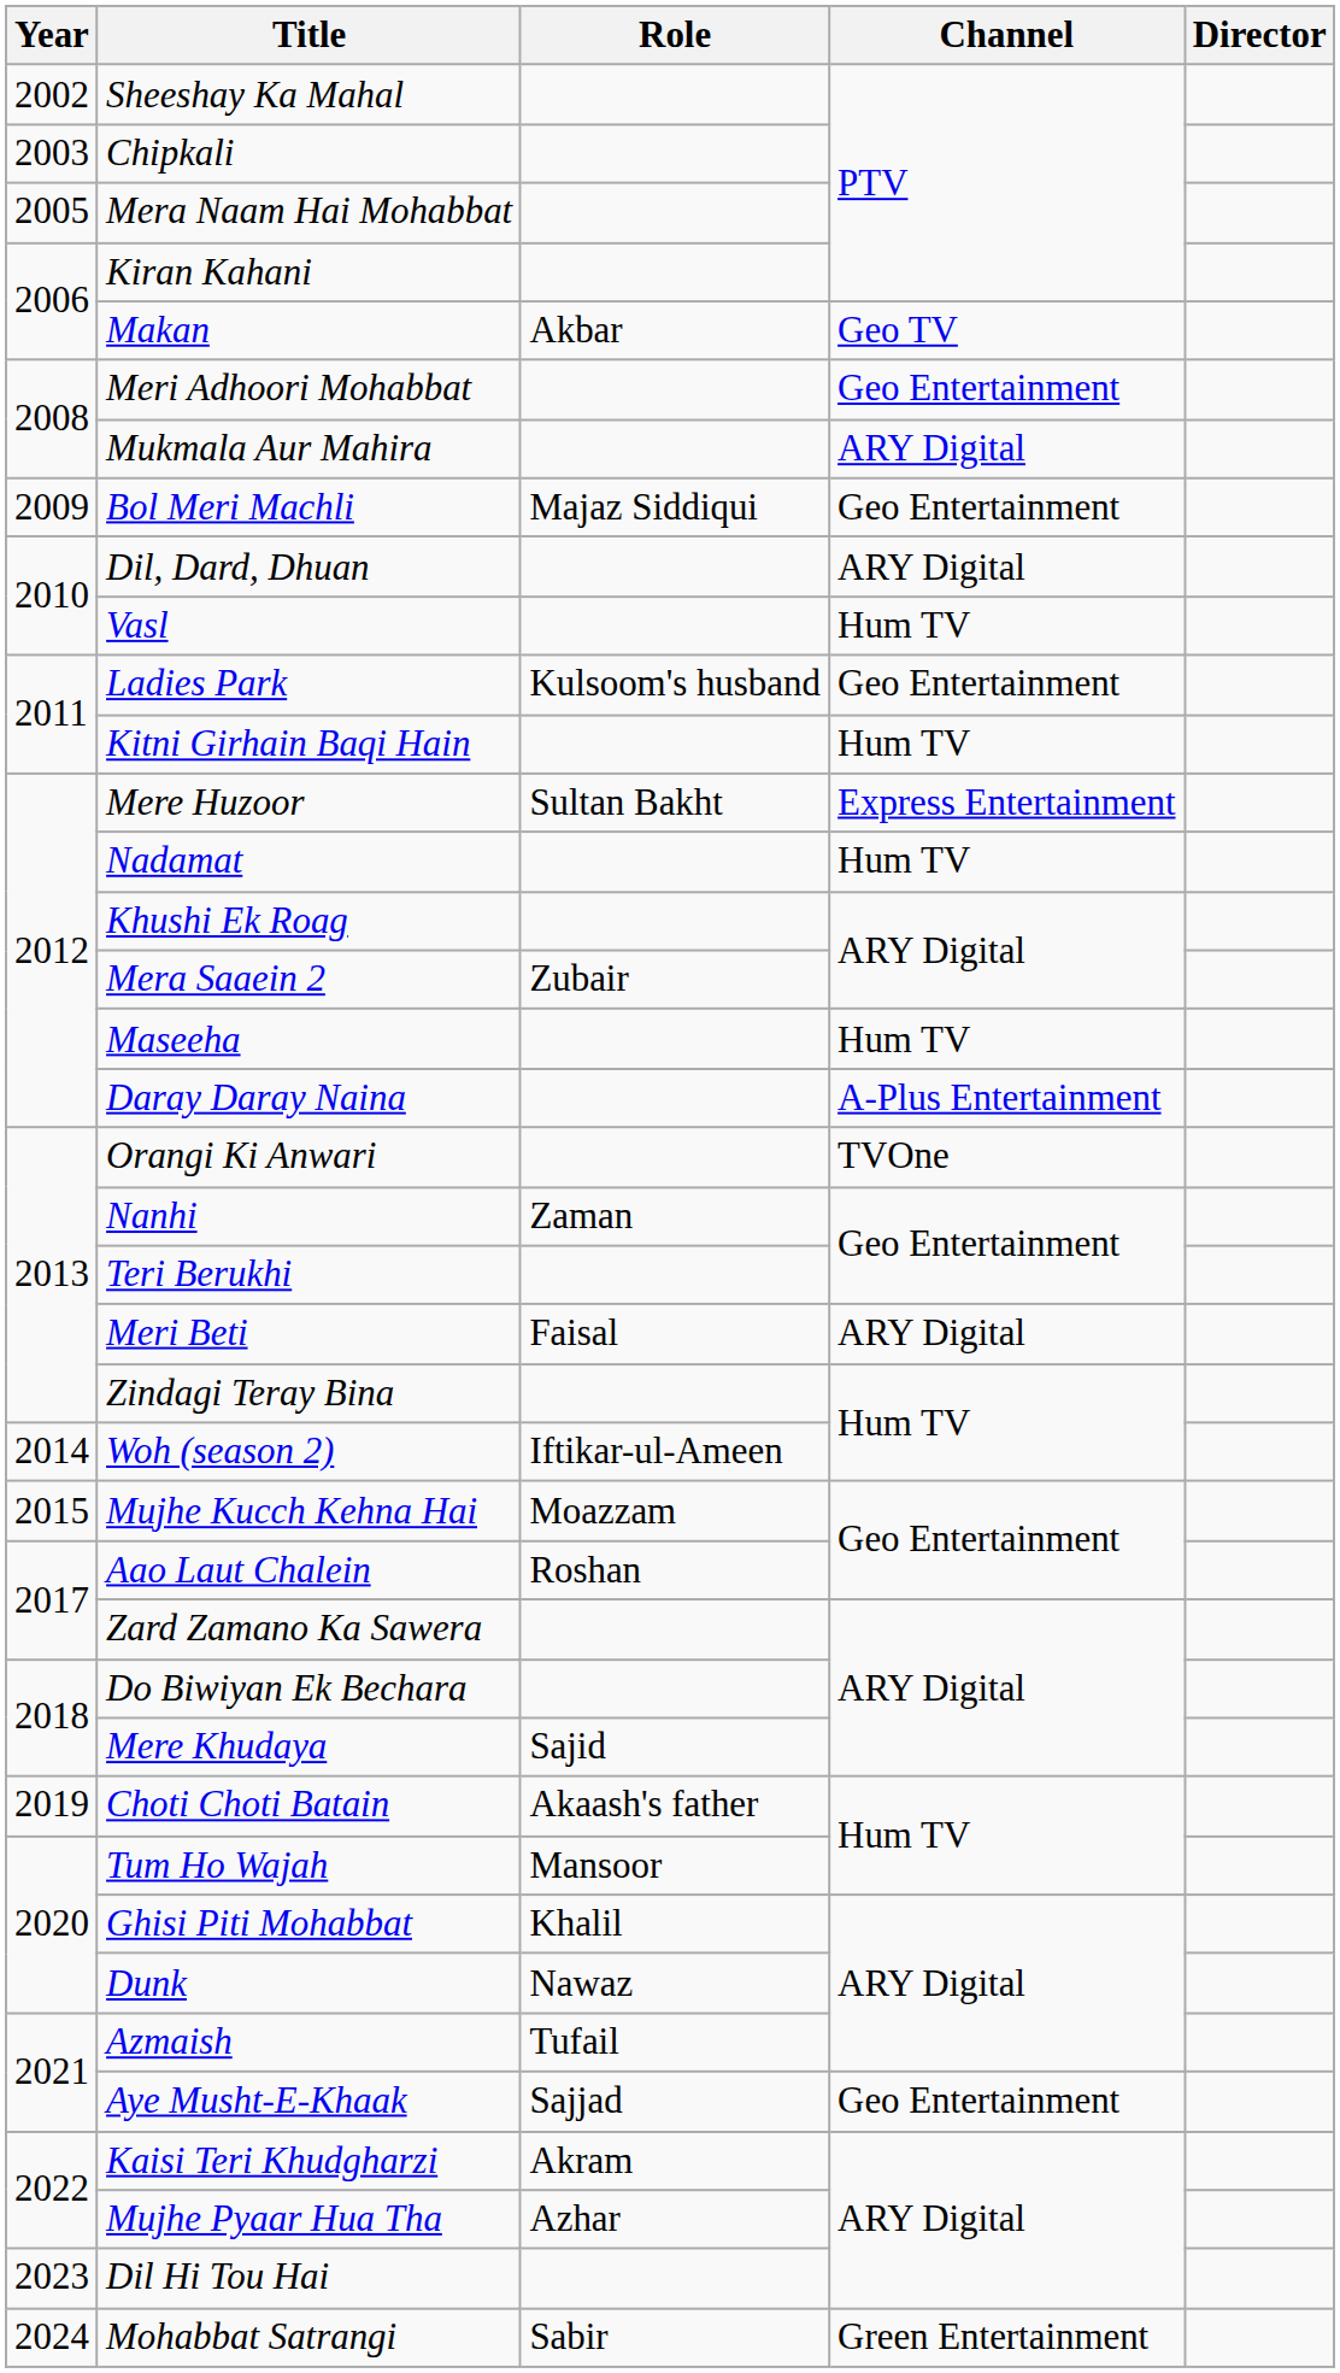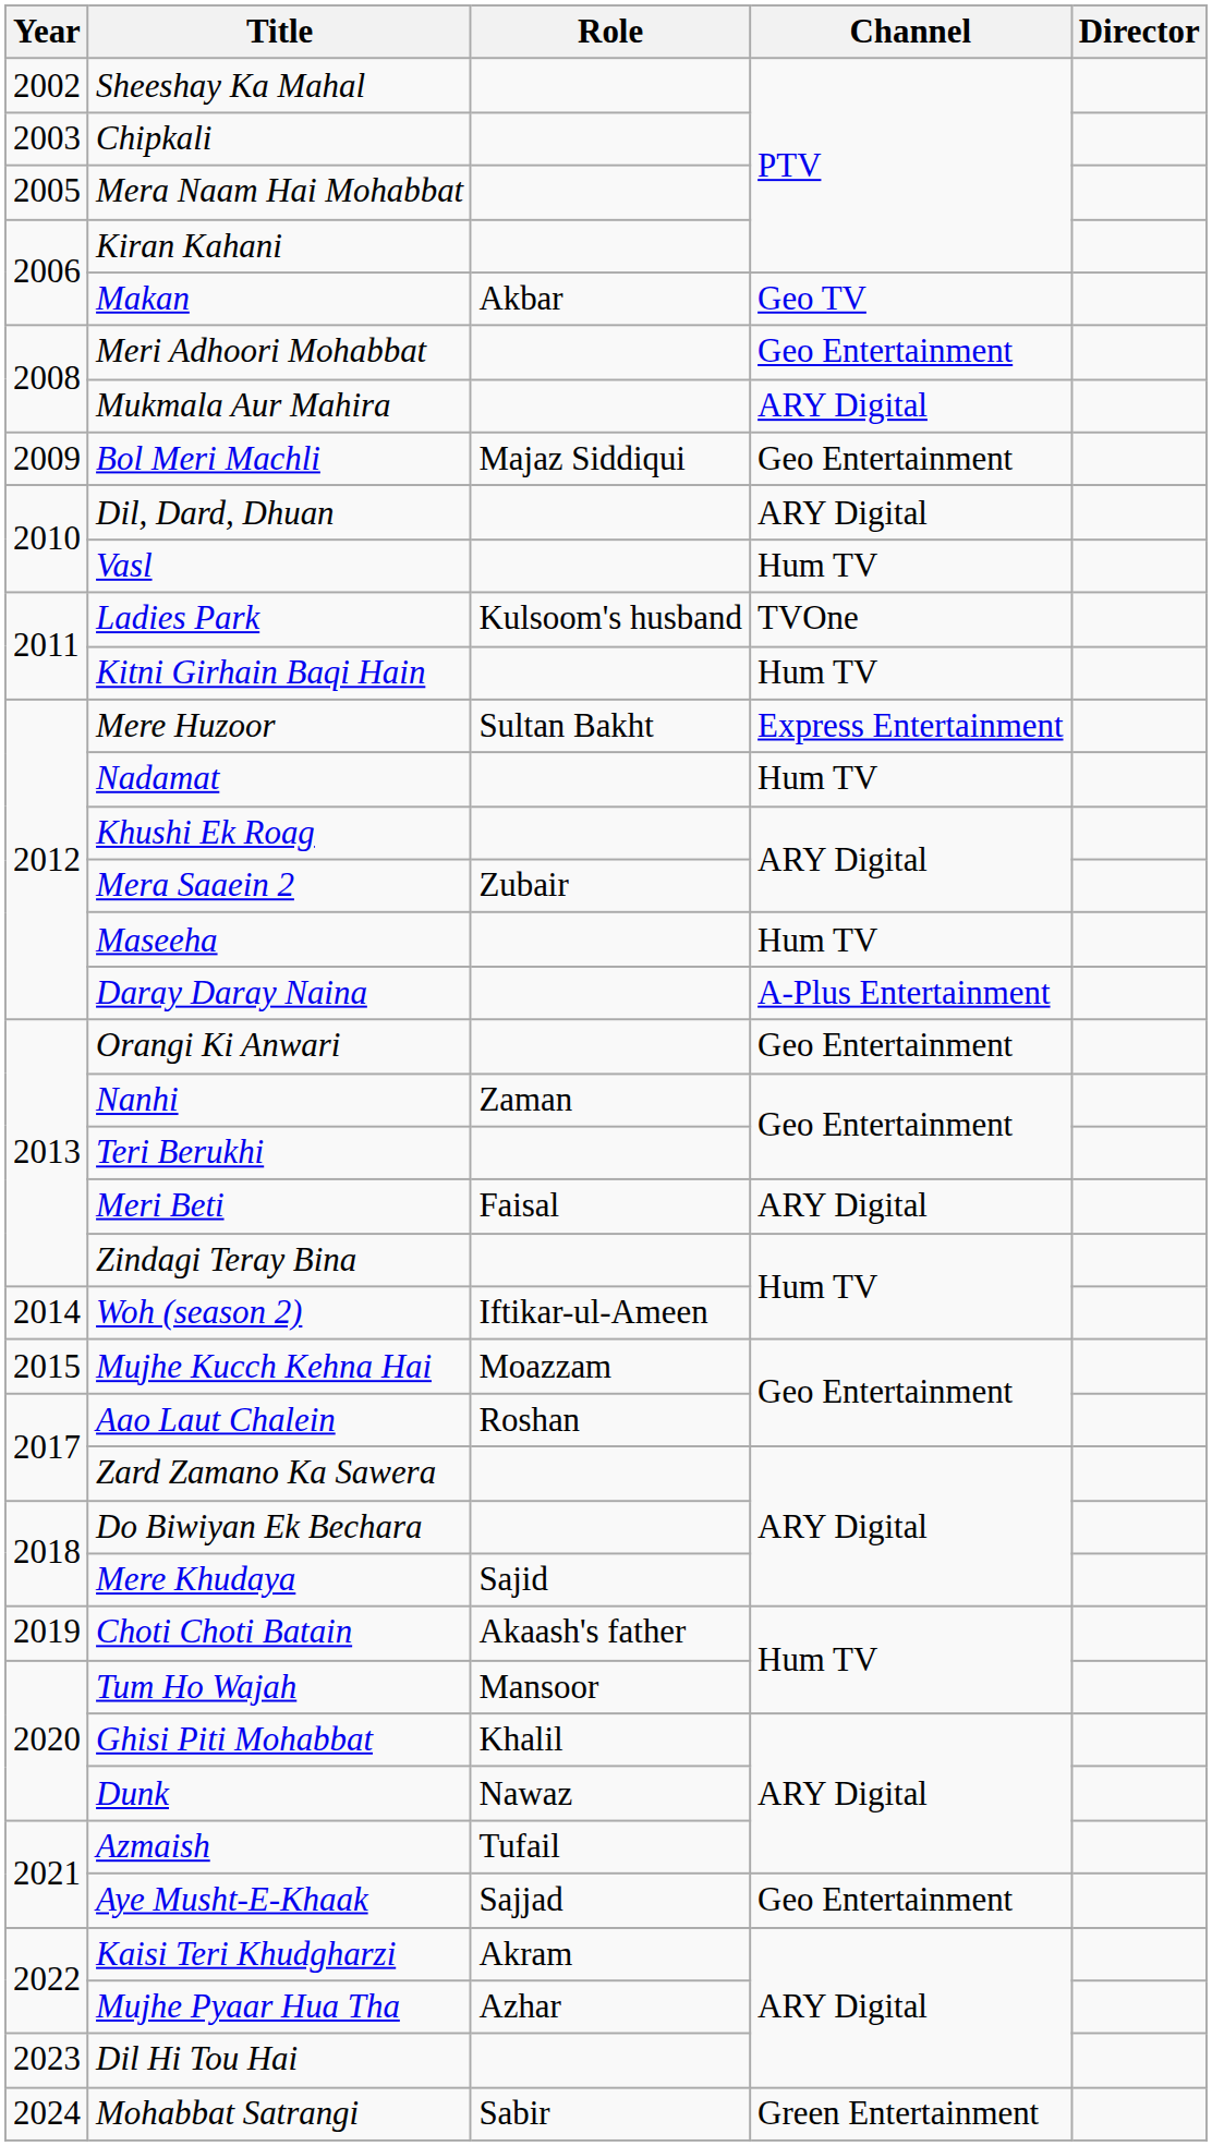 <table class="wikitable sortable">
 <tr>
 <th>Year</th>
 <th>Title</th>
 <th>Role</th>
 <th>Channel</th>
 <th>Director</th>
 </tr>
 <tr>
 <td>2002</td>
 <td><em>Sheeshay Ka Mahal</em></td>
 <td></td>
 <td rowspan="4"><a href='#'>PTV</a></td>
 <td></td>
 </tr>
 <tr>
 <td>2003</td>
 <td><em>Chipkali</em></td>
 <td></td>
 <td></td>
 </tr>
 <tr>
 <td>2005</td>
 <td><em>Mera Naam Hai Mohabbat</em></td>
 <td></td>
 <td></td>
 </tr>
 <tr>
 <td rowspan="2">2006</td>
 <td><em>Kiran Kahani</em></td>
 <td></td>
 <td></td>
 </tr>
 <tr>
 <td><em><a href='#'>Makan</a></em></td>
 <td>Akbar</td>
 <td><a href='#'>Geo TV</a></td>
 <td></td>
 </tr>
 <tr>
 <td rowspan="2">2008</td>
 <td><em>Meri Adhoori Mohabbat</em></td>
 <td></td>
 <td><a href='#'>Geo Entertainment</a></td>
 <td></td>
 </tr>
 <tr>
 <td><em>Mukmala Aur Mahira</em></td>
 <td></td>
 <td><a href='#'>ARY Digital</a></td>
 <td></td>
 </tr>
 <tr>
 <td>2009</td>
 <td><em><a href='#'>Bol Meri Machli</a></em></td>
 <td>Majaz Siddiqui</td>
 <td>Geo Entertainment</td>
 <td></td>
 </tr>
 <tr>
 <td rowspan="2">2010</td>
 <td><em>Dil, Dard, Dhuan</em></td>
 <td></td>
 <td>ARY Digital</td>
 <td></td>
 </tr>
 <tr>
 <td><em><a href='#'>Vasl</a></em></td>
 <td></td>
 <td>Hum TV</td>
 <td></td>
 </tr>
 <tr>
 <td rowspan="2">2011</td>
 <td><em><a href='#'>Ladies Park</a></em></td>
 <td>Kulsoom's husband</td>
-<td>Geo Entertainment</td>
+<td>TVOne</td>
 <td></td>
 </tr>
 <tr>
 <td><em><a href='#'>Kitni Girhain Baqi Hain</a></em></td>
 <td></td>
 <td>Hum TV</td>
 <td></td>
 </tr>
 <tr>
 <td rowspan="6">2012</td>
 <td><em>Mere Huzoor</em></td>
 <td>Sultan Bakht</td>
 <td><a href='#'>Express Entertainment</a></td>
 <td></td>
 </tr>
 <tr>
 <td><em><a href='#'>Nadamat</a></em></td>
 <td></td>
 <td>Hum TV</td>
 <td></td>
 </tr>
 <tr>
 <td><em><a href='#'>Khushi Ek Roag</a></em></td>
 <td></td>
 <td rowspan="2">ARY Digital</td>
 <td></td>
 </tr>
 <tr>
 <td><em><a href='#'>Mera Saaein 2</a></em></td>
 <td>Zubair</td>
 <td></td>
 </tr>
 <tr>
 <td><em><a href='#'>Maseeha</a></em></td>
 <td></td>
 <td>Hum TV</td>
 <td></td>
 </tr>
 <tr>
 <td><em><a href='#'>Daray Daray Naina</a></em></td>
 <td></td>
 <td><a href='#'>A-Plus Entertainment</a></td>
 <td></td>
 </tr>
 <tr>
 <td rowspan="5">2013</td>
 <td><em>Orangi Ki Anwari</em></td>
 <td></td>
-<td>TVOne</td>
+<td>Geo Entertainment</td>
 <td></td>
 </tr>
 <tr>
 <td><em><a href='#'>Nanhi</a></em></td>
 <td>Zaman</td>
 <td rowspan="2">Geo Entertainment</td>
 <td></td>
 </tr>
 <tr>
 <td><em><a href='#'>Teri Berukhi</a></em></td>
 <td></td>
 <td></td>
 </tr>
 <tr>
 <td><em><a href='#'>Meri Beti</a></em></td>
 <td>Faisal</td>
 <td>ARY Digital</td>
 <td></td>
 </tr>
 <tr>
 <td><em>Zindagi Teray Bina</em></td>
 <td></td>
 <td rowspan="2">Hum TV</td>
 <td></td>
 </tr>
 <tr>
 <td>2014</td>
 <td><em><a href='#'>Woh (season 2)</a></em></td>
 <td>Iftikar-ul-Ameen</td>
 <td></td>
 </tr>
 <tr>
 <td>2015</td>
 <td><em><a href='#'>Mujhe Kucch Kehna Hai</a></em></td>
 <td>Moazzam</td>
 <td rowspan="2">Geo Entertainment</td>
 <td></td>
 </tr>
 <tr>
 <td rowspan="2">2017</td>
 <td><em><a href='#'>Aao Laut Chalein</a></em></td>
 <td>Roshan</td>
 <td></td>
 </tr>
 <tr>
 <td><em>Zard Zamano Ka Sawera</em></td>
 <td></td>
 <td rowspan="3">ARY Digital</td>
 <td></td>
 </tr>
 <tr>
 <td rowspan="2">2018</td>
 <td><em>Do Biwiyan Ek Bechara</em></td>
 <td></td>
 <td></td>
 </tr>
 <tr>
 <td><em><a href='#'>Mere Khudaya</a></em></td>
 <td>Sajid</td>
 <td></td>
 </tr>
 <tr>
 <td>2019</td>
 <td><em><a href='#'>Choti Choti Batain</a></em></td>
 <td>Akaash's father</td>
 <td rowspan="2">Hum TV</td>
 <td></td>
 </tr>
 <tr>
 <td rowspan="3">2020</td>
 <td><em><a href='#'>Tum Ho Wajah</a></em></td>
 <td>Mansoor</td>
 <td></td>
 </tr>
 <tr>
 <td><em><a href='#'>Ghisi Piti Mohabbat</a></em></td>
 <td>Khalil</td>
 <td rowspan="3">ARY Digital</td>
 <td></td>
 </tr>
 <tr>
 <td><em><a href='#'>Dunk</a></em></td>
 <td>Nawaz</td>
 <td></td>
 </tr>
 <tr>
 <td rowspan="2">2021</td>
 <td><em><a href='#'>Azmaish</a></em></td>
 <td>Tufail</td>
 <td></td>
 </tr>
 <tr>
 <td><em><a href='#'>Aye Musht-E-Khaak</a></em></td>
 <td>Sajjad</td>
 <td>Geo Entertainment</td>
 <td></td>
 </tr>
 <tr>
 <td rowspan="2">2022</td>
 <td><em><a href='#'>Kaisi Teri Khudgharzi</a></em></td>
 <td>Akram</td>
 <td rowspan="3">ARY Digital</td>
 <td></td>
 </tr>
 <tr>
 <td><em><a href='#'>Mujhe Pyaar Hua Tha</a></em></td>
 <td>Azhar</td>
 <td></td>
 </tr>
 <tr>
 <td>2023</td>
 <td><em>Dil Hi Tou Hai</em></td>
 <td></td>
 <td></td>
 </tr>
 <tr>
 <td>2024</td>
 <td><em>Mohabbat Satrangi</em></td>
 <td>Sabir</td>
 <td>Green Entertainment</td>
 <td></td>
 </tr>
 </table>
